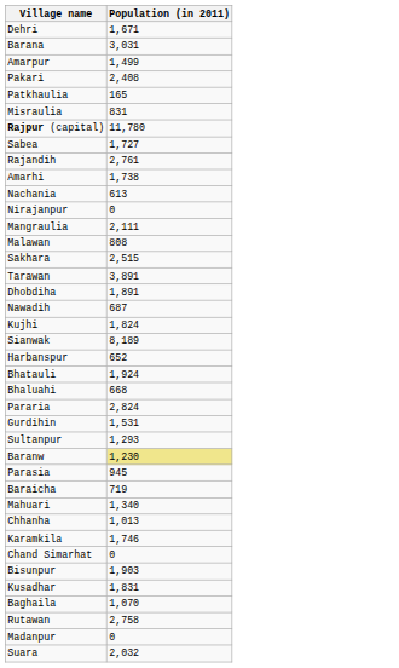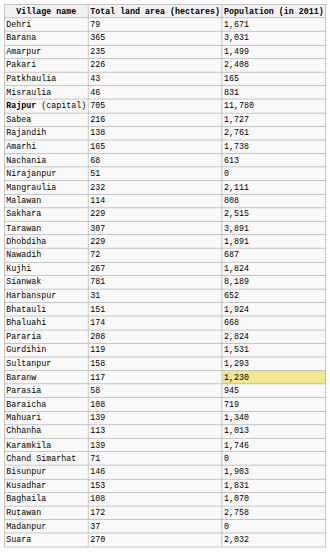 <table class="wikitable sortable">
 <tr>
 <th>Village name</th>
+<th>Total land area (hectares)</th>
 <th>Population (in 2011)</th>
 </tr>
 <tr>
 <td>Dehri</td>
+<td>79</td>
 <td>1,671</td>
 </tr>
 <tr>
 <td>Barana</td>
+<td>365</td>
 <td>3,031</td>
 </tr>
 <tr>
 <td>Amarpur</td>
+<td>235</td>
 <td>1,499</td>
 </tr>
 <tr>
 <td>Pakari</td>
+<td>226</td>
 <td>2,408</td>
 </tr>
 <tr>
 <td>Patkhaulia</td>
+<td>43</td>
 <td>165</td>
 </tr>
 <tr>
 <td>Misraulia</td>
+<td>46</td>
 <td>831</td>
 </tr>
 <tr>
 <td><strong>Rajpur</strong> (capital)</td>
+<td>705</td>
 <td>11,780</td>
 </tr>
 <tr>
 <td>Sabea</td>
+<td>216</td>
 <td>1,727</td>
 </tr>
 <tr>
 <td>Rajandih</td>
+<td>138</td>
 <td>2,761</td>
 </tr>
 <tr>
 <td>Amarhi</td>
+<td>165</td>
 <td>1,738</td>
 </tr>
 <tr>
 <td>Nachania</td>
+<td>68</td>
 <td>613</td>
 </tr>
 <tr>
 <td>Nirajanpur</td>
+<td>51</td>
 <td>0</td>
 </tr>
 <tr>
 <td>Mangraulia</td>
+<td>232</td>
 <td>2,111</td>
 </tr>
 <tr>
 <td>Malawan</td>
+<td>114</td>
 <td>808</td>
 </tr>
 <tr>
 <td>Sakhara</td>
+<td>229</td>
 <td>2,515</td>
 </tr>
 <tr>
 <td>Tarawan</td>
+<td>307</td>
 <td>3,891</td>
 </tr>
 <tr>
 <td>Dhobdiha</td>
+<td>229</td>
 <td>1,891</td>
 </tr>
 <tr>
 <td>Nawadih</td>
+<td>72</td>
 <td>687</td>
 </tr>
 <tr>
 <td>Kujhi</td>
+<td>267</td>
 <td>1,824</td>
 </tr>
 <tr>
 <td>Sianwak</td>
+<td>781</td>
 <td>8,189</td>
 </tr>
 <tr>
 <td>Harbanspur</td>
+<td>31</td>
 <td>652</td>
 </tr>
 <tr>
 <td>Bhatauli</td>
+<td>151</td>
 <td>1,924</td>
 </tr>
 <tr>
 <td>Bhaluahi</td>
+<td>174</td>
 <td>668</td>
 </tr>
 <tr>
 <td>Pararia</td>
+<td>208</td>
 <td>2,824</td>
 </tr>
 <tr>
 <td>Gurdihin</td>
+<td>119</td>
 <td>1,531</td>
 </tr>
 <tr>
 <td>Sultanpur</td>
+<td>158</td>
 <td>1,293</td>
 </tr>
 <tr>
 <td>Baranw</td>
+<td>117</td>
 <td style="background: khaki;">1,230</td>
 </tr>
 <tr>
 <td>Parasia</td>
+<td>58</td>
 <td>945</td>
 </tr>
 <tr>
 <td>Baraicha</td>
+<td>108</td>
 <td>719</td>
 </tr>
 <tr>
 <td>Mahuari</td>
+<td>139</td>
 <td>1,340</td>
 </tr>
 <tr>
 <td>Chhanha</td>
+<td>113</td>
 <td>1,013</td>
 </tr>
 <tr>
 <td>Karamkila</td>
+<td>139</td>
 <td>1,746</td>
 </tr>
 <tr>
 <td>Chand Simarhat</td>
+<td>71</td>
 <td>0</td>
 </tr>
 <tr>
 <td>Bisunpur</td>
+<td>146</td>
 <td>1,903</td>
 </tr>
 <tr>
 <td>Kusadhar</td>
+<td>153</td>
 <td>1,831</td>
 </tr>
 <tr>
 <td>Baghaila</td>
+<td>108</td>
 <td>1,070</td>
 </tr>
 <tr>
 <td>Rutawan</td>
+<td>172</td>
 <td>2,758</td>
 </tr>
 <tr>
 <td>Madanpur</td>
+<td>37</td>
 <td>0</td>
 </tr>
 <tr>
 <td>Suara</td>
+<td>270</td>
 <td>2,032</td>
 </tr>
 </table>
